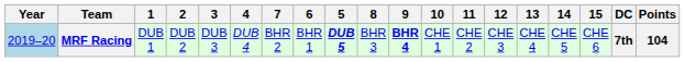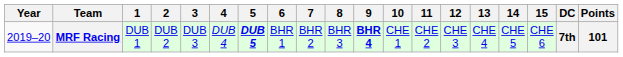 <table class="wikitable" style="text-align:center; font-size:85%">
 <tr>
 <th>Year</th>
 <th>Team</th>
 <th>1</th>
 <th>2</th>
 <th>3</th>
 <th>4</th>
+<th>5</th>
+<th>6</th>
 <th>7</th>
-<th>6</th>
-<th>5</th>
 <th>8</th>
 <th>9</th>
 <th>10</th>
 <th>11</th>
 <th>12</th>
 <th>13</th>
 <th>14</th>
 <th>15</th>
 <th>DC</th>
 <th>Points</th>
 </tr>
 <tr>
-<td nowrap style="background: lightblue;"><a href='#'>2019–20</a></td>
+<td nowrap><a href='#'>2019–20</a></td>
 <th nowrap><a href='#'>MRF Racing</a></th>
 <td style="background:#DFFFDF;"><a href='#'>DUB<br>1</a><br></td>
 <td style="background:#DFFFDF;"><a href='#'>DUB<br>2</a><br></td>
 <td style="background:#DFFFDF;"><a href='#'>DUB<br>3</a><br></td>
 <td style="background:#DFFFDF;"><em><a href='#'>DUB<br>4</a></em><br></td>
+<td style="background:#DFFFDF;"><strong><em><a href='#'>DUB<br>5</a></em></strong><br></td>
+<td style="background:#DFFFDF;"><a href='#'>BHR<br>1</a><br></td>
 <td style="background:#DFFFDF;"><a href='#'>BHR<br>2</a><br></td>
-<td style="background:#DFFFDF;"><a href='#'>BHR<br>1</a><br></td>
-<td style="background:#DFFFDF;"><strong><em><a href='#'>DUB<br>5</a></em></strong><br></td>
 <td style="background:#DFFFDF;"><a href='#'>BHR<br>3</a><br></td>
 <td style="background:#DFFFDF;"><strong><a href='#'>BHR<br>4</a><br></strong></td>
 <td style="background:#DFFFDF;"><a href='#'>CHE<br>1</a><br></td>
 <td style="background:#DFFFDF;"><a href='#'>CHE<br>2</a><br></td>
 <td style="background:#DFFFDF;"><a href='#'>CHE<br>3</a><br></td>
 <td style="background:#DFFFDF;"><a href='#'>CHE<br>4</a><br></td>
 <td style="background:#DFFFDF;"><a href='#'>CHE<br>5</a><br></td>
 <td style="background:#DFFFDF;"><a href='#'>CHE<br>6</a><br></td>
 <th style="background:#;">7th</th>
-<th style="background:#;">104</th>
+<th style="background:#;">101</th>
 </tr>
 </table>
